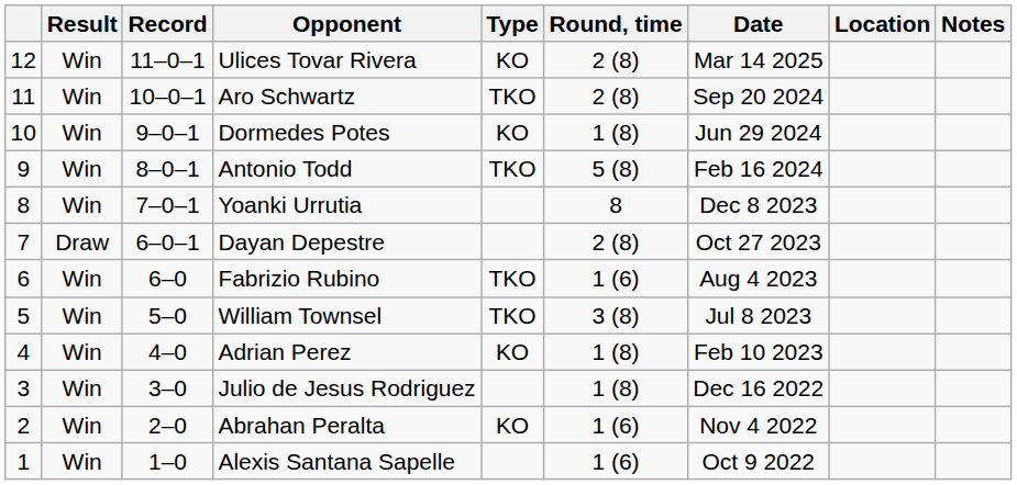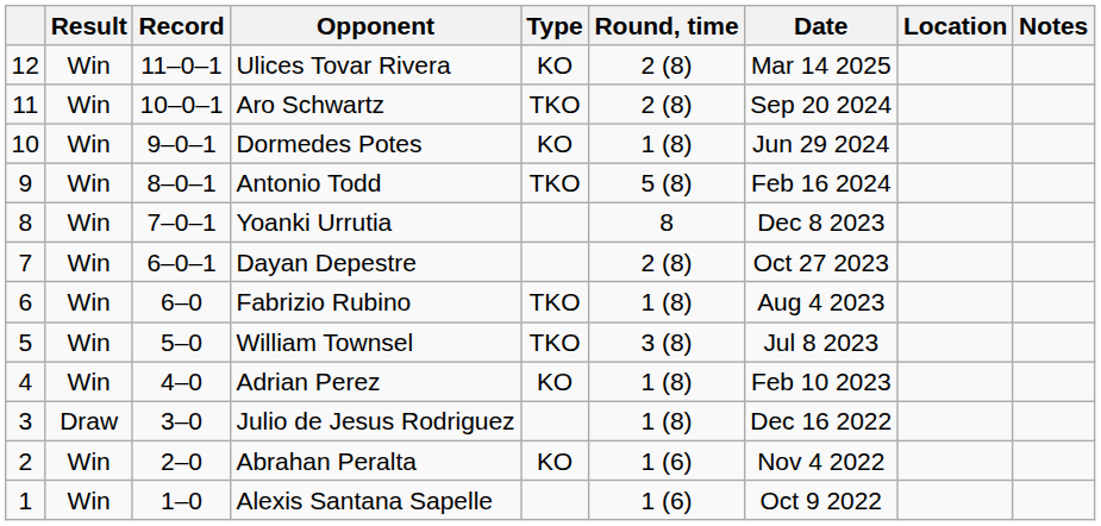 <table class="wikitable" style="text-align:center; font-size:95%">
 <tr>
 <th></th>
 <th>Result</th>
 <th>Record</th>
 <th>Opponent</th>
 <th>Type</th>
 <th>Round, time</th>
 <th>Date</th>
 <th>Location</th>
 <th>Notes</th>
 </tr>
 <tr>
 <td>12</td>
 <td>Win</td>
 <td>11–0–1</td>
 <td align=left>Ulices Tovar Rivera</td>
 <td>KO</td>
 <td>2 (8)</td>
 <td>Mar 14 2025</td>
 <td align=left></td>
 <td></td>
 </tr>
 <tr>
 <td>11</td>
 <td>Win</td>
 <td>10–0–1</td>
 <td align=left>Aro Schwartz</td>
 <td>TKO</td>
 <td>2 (8) </td>
 <td>Sep 20 2024</td>
 <td align=left></td>
 <td></td>
 </tr>
 <tr>
 <td>10</td>
 <td>Win</td>
 <td>9–0–1</td>
 <td align=left>Dormedes Potes</td>
 <td>KO</td>
 <td>1 (8) </td>
 <td>Jun 29 2024</td>
 <td align=left></td>
 <td></td>
 </tr>
 <tr>
 <td>9</td>
 <td>Win</td>
 <td>8–0–1</td>
 <td align=left>Antonio Todd</td>
 <td>TKO</td>
 <td>5 (8) </td>
 <td>Feb 16 2024</td>
 <td align=left></td>
 <td></td>
 </tr>
 <tr>
 <td>8</td>
 <td>Win</td>
 <td>7–0–1</td>
 <td align=left>Yoanki Urrutia</td>
 <td></td>
 <td>8</td>
 <td>Dec 8 2023</td>
 <td align=left></td>
 <td></td>
 </tr>
 <tr>
 <td>7</td>
-<td>Draw</td>
+<td>Win</td>
 <td>6–0–1</td>
 <td align=left>Dayan Depestre</td>
 <td></td>
 <td>2 (8) </td>
 <td>Oct 27 2023</td>
 <td align=left></td>
 <td></td>
 </tr>
 <tr>
 <td>6</td>
 <td>Win</td>
 <td>6–0</td>
 <td align=left>Fabrizio Rubino</td>
 <td>TKO</td>
-<td>1 (6) </td>
+<td>1 (8) </td>
 <td>Aug 4 2023</td>
 <td align=left></td>
 <td></td>
 </tr>
 <tr>
 <td>5</td>
 <td>Win</td>
 <td>5–0</td>
 <td align=left>William Townsel</td>
 <td>TKO</td>
 <td>3 (8) </td>
 <td>Jul 8 2023</td>
 <td align=left></td>
 <td></td>
 </tr>
 <tr>
 <td>4</td>
 <td>Win</td>
 <td>4–0</td>
 <td align=left>Adrian Perez</td>
 <td>KO</td>
 <td>1 (8) </td>
 <td>Feb 10 2023</td>
 <td align=left></td>
 <td></td>
 </tr>
 <tr>
 <td>3</td>
-<td>Win</td>
+<td>Draw</td>
 <td>3–0</td>
 <td align=left>Julio de Jesus Rodriguez</td>
 <td></td>
 <td>1 (8) </td>
 <td>Dec 16 2022</td>
 <td align=left></td>
 <td></td>
 </tr>
 <tr>
 <td>2</td>
 <td>Win</td>
 <td>2–0</td>
 <td align=left>Abrahan Peralta</td>
 <td>KO</td>
 <td>1 (6) </td>
 <td>Nov 4 2022</td>
 <td align=left></td>
 <td></td>
 </tr>
 <tr>
 <td>1</td>
 <td>Win</td>
 <td>1–0</td>
 <td align=left>Alexis Santana Sapelle</td>
 <td></td>
 <td>1 (6) </td>
 <td>Oct 9 2022</td>
 <td align=left></td>
 <td></td>
 </tr>
 </table>
